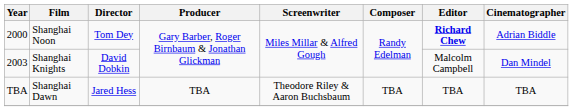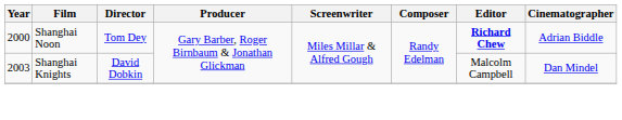 <table class="wikitable plainrowheaders" style="text-align: center;">
 <tr>
 <th>Year</th>
 <th>Film</th>
 <th>Director</th>
 <th>Producer</th>
 <th>Screenwriter</th>
 <th>Composer</th>
 <th>Editor</th>
 <th>Cinematographer</th>
 </tr>
 <tr>
 <td>2000</td>
 <td style="text-align:left">Shanghai Noon</td>
 <td><a href='#'>Tom Dey</a></td>
 <td rowspan="2"><a href='#'>Gary Barber</a>, <a href='#'>Roger Birnbaum</a> & <a href='#'>Jonathan Glickman</a></td>
 <td rowspan="2"><a href='#'>Miles Millar</a> & <a href='#'>Alfred Gough</a></td>
 <td rowspan="2"><a href='#'>Randy Edelman</a></td>
 <td><strong><a href='#'>Richard Chew</a></strong></td>
 <td><a href='#'>Adrian Biddle</a></td>
 </tr>
 <tr>
 <td>2003</td>
 <td style="text-align:left">Shanghai Knights</td>
 <td><a href='#'>David Dobkin</a></td>
 <td>Malcolm Campbell</td>
 <td><a href='#'>Dan Mindel</a></td>
 </tr>
 <tr>
-<td>TBA</td>
-<td style="text-align:left">Shanghai Dawn</td>
-<td><a href='#'>Jared Hess</a></td>
-<td>TBA</td>
-<td>Theodore Riley & Aaron Buchsbaum</td>
-<td>TBA</td>
-<td>TBA</td>
-<td>TBA</td>
-</tr>
-<tr>
 </tr>
 </table>
